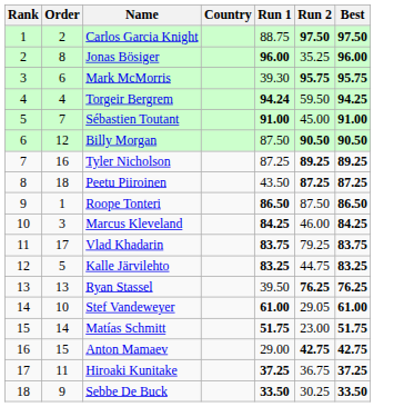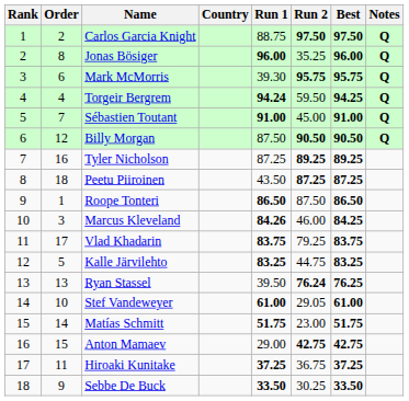 <table class="wikitable sortable" style="text-align:center">
 <tr>
 <th>Rank</th>
 <th>Order</th>
 <th>Name</th>
 <th>Country</th>
 <th>Run 1</th>
 <th>Run 2</th>
 <th>Best</th>
+<th>Notes</th>
 </tr>
 <tr bgcolor=#ccffcc>
 <td>1</td>
 <td>2</td>
 <td align=left><a href='#'>Carlos Garcia Knight</a></td>
 <td align=left></td>
 <td>88.75</td>
 <td><strong>97.50</strong></td>
 <td><strong>97.50</strong></td>
+<td><strong>Q</strong></td>
 </tr>
 <tr bgcolor=#ccffcc>
 <td>2</td>
 <td>8</td>
 <td align=left><a href='#'>Jonas Bösiger</a></td>
 <td align=left></td>
 <td><strong>96.00</strong></td>
 <td>35.25</td>
 <td><strong>96.00</strong></td>
+<td><strong>Q</strong></td>
 </tr>
 <tr bgcolor=#ccffcc>
 <td>3</td>
 <td>6</td>
 <td align=left><a href='#'>Mark McMorris</a></td>
 <td align=left></td>
 <td>39.30</td>
 <td><strong>95.75</strong></td>
 <td><strong>95.75</strong></td>
+<td><strong>Q</strong></td>
 </tr>
 <tr bgcolor=#ccffcc>
 <td>4</td>
 <td>4</td>
 <td align=left><a href='#'>Torgeir Bergrem</a></td>
 <td align=left></td>
 <td><strong>94.24</strong></td>
 <td>59.50</td>
 <td><strong>94.25</strong></td>
+<td><strong>Q</strong></td>
 </tr>
 <tr bgcolor=#ccffcc>
 <td>5</td>
 <td>7</td>
 <td align=left><a href='#'>Sébastien Toutant</a></td>
 <td align=left></td>
 <td><strong>91.00</strong></td>
 <td>45.00</td>
 <td><strong>91.00</strong></td>
+<td><strong>Q</strong></td>
 </tr>
 <tr bgcolor=#ccffcc>
 <td>6</td>
 <td>12</td>
 <td align=left><a href='#'>Billy Morgan</a></td>
 <td align=left></td>
 <td>87.50</td>
 <td><strong>90.50</strong></td>
 <td><strong>90.50</strong></td>
+<td><strong>Q</strong></td>
 </tr>
 <tr>
 <td>7</td>
 <td>16</td>
 <td align=left><a href='#'>Tyler Nicholson</a></td>
 <td align=left></td>
 <td>87.25</td>
 <td><strong>89.25</strong></td>
 <td><strong>89.25</strong></td>
+<td></td>
 </tr>
 <tr>
 <td>8</td>
 <td>18</td>
 <td align=left><a href='#'>Peetu Piiroinen</a></td>
 <td align=left></td>
 <td>43.50</td>
 <td><strong>87.25</strong></td>
 <td><strong>87.25</strong></td>
+<td></td>
 </tr>
 <tr>
 <td>9</td>
 <td>1</td>
 <td align=left><a href='#'>Roope Tonteri</a></td>
 <td align=left></td>
 <td><strong>86.50</strong></td>
 <td>87.50</td>
 <td><strong>86.50</strong></td>
+<td></td>
 </tr>
 <tr>
 <td>10</td>
 <td>3</td>
 <td align=left><a href='#'>Marcus Kleveland</a></td>
 <td align=left></td>
-<td><strong>84.25</strong></td>
+<td><strong>84.26</strong></td>
 <td>46.00</td>
 <td><strong>84.25</strong></td>
+<td></td>
 </tr>
 <tr>
 <td>11</td>
 <td>17</td>
 <td align=left><a href='#'>Vlad Khadarin</a></td>
 <td align=left></td>
 <td><strong>83.75</strong></td>
 <td>79.25</td>
 <td><strong>83.75</strong></td>
+<td></td>
 </tr>
 <tr>
 <td>12</td>
 <td>5</td>
 <td align=left><a href='#'>Kalle Järvilehto</a></td>
 <td align=left></td>
 <td><strong>83.25</strong></td>
 <td>44.75</td>
 <td><strong>83.25</strong></td>
+<td></td>
 </tr>
 <tr>
 <td>13</td>
 <td>13</td>
 <td align=left><a href='#'>Ryan Stassel</a></td>
 <td align=left></td>
 <td>39.50</td>
+<td><strong>76.24</strong></td>
 <td><strong>76.25</strong></td>
-<td><strong>76.25</strong></td>
+<td></td>
 </tr>
 <tr>
 <td>14</td>
 <td>10</td>
 <td align=left><a href='#'>Stef Vandeweyer</a></td>
 <td align=left></td>
 <td><strong>61.00</strong></td>
 <td>29.05</td>
 <td><strong>61.00</strong></td>
+<td></td>
 </tr>
 <tr>
 <td>15</td>
 <td>14</td>
 <td align=left><a href='#'>Matías Schmitt</a></td>
 <td align=left></td>
 <td><strong>51.75</strong></td>
 <td>23.00</td>
 <td><strong>51.75</strong></td>
+<td></td>
 </tr>
 <tr>
 <td>16</td>
 <td>15</td>
 <td align=left><a href='#'>Anton Mamaev</a></td>
 <td align=left></td>
 <td>29.00</td>
 <td><strong>42.75</strong></td>
 <td><strong>42.75</strong></td>
+<td></td>
 </tr>
 <tr>
 <td>17</td>
 <td>11</td>
 <td align=left><a href='#'>Hiroaki Kunitake</a></td>
 <td align=left></td>
 <td><strong>37.25</strong></td>
 <td>36.75</td>
 <td><strong>37.25</strong></td>
+<td></td>
 </tr>
 <tr>
 <td>18</td>
 <td>9</td>
 <td align=left><a href='#'>Sebbe De Buck</a></td>
 <td align=left></td>
 <td><strong>33.50</strong></td>
 <td>30.25</td>
 <td><strong>33.50</strong></td>
+<td></td>
 </tr>
 </table>
